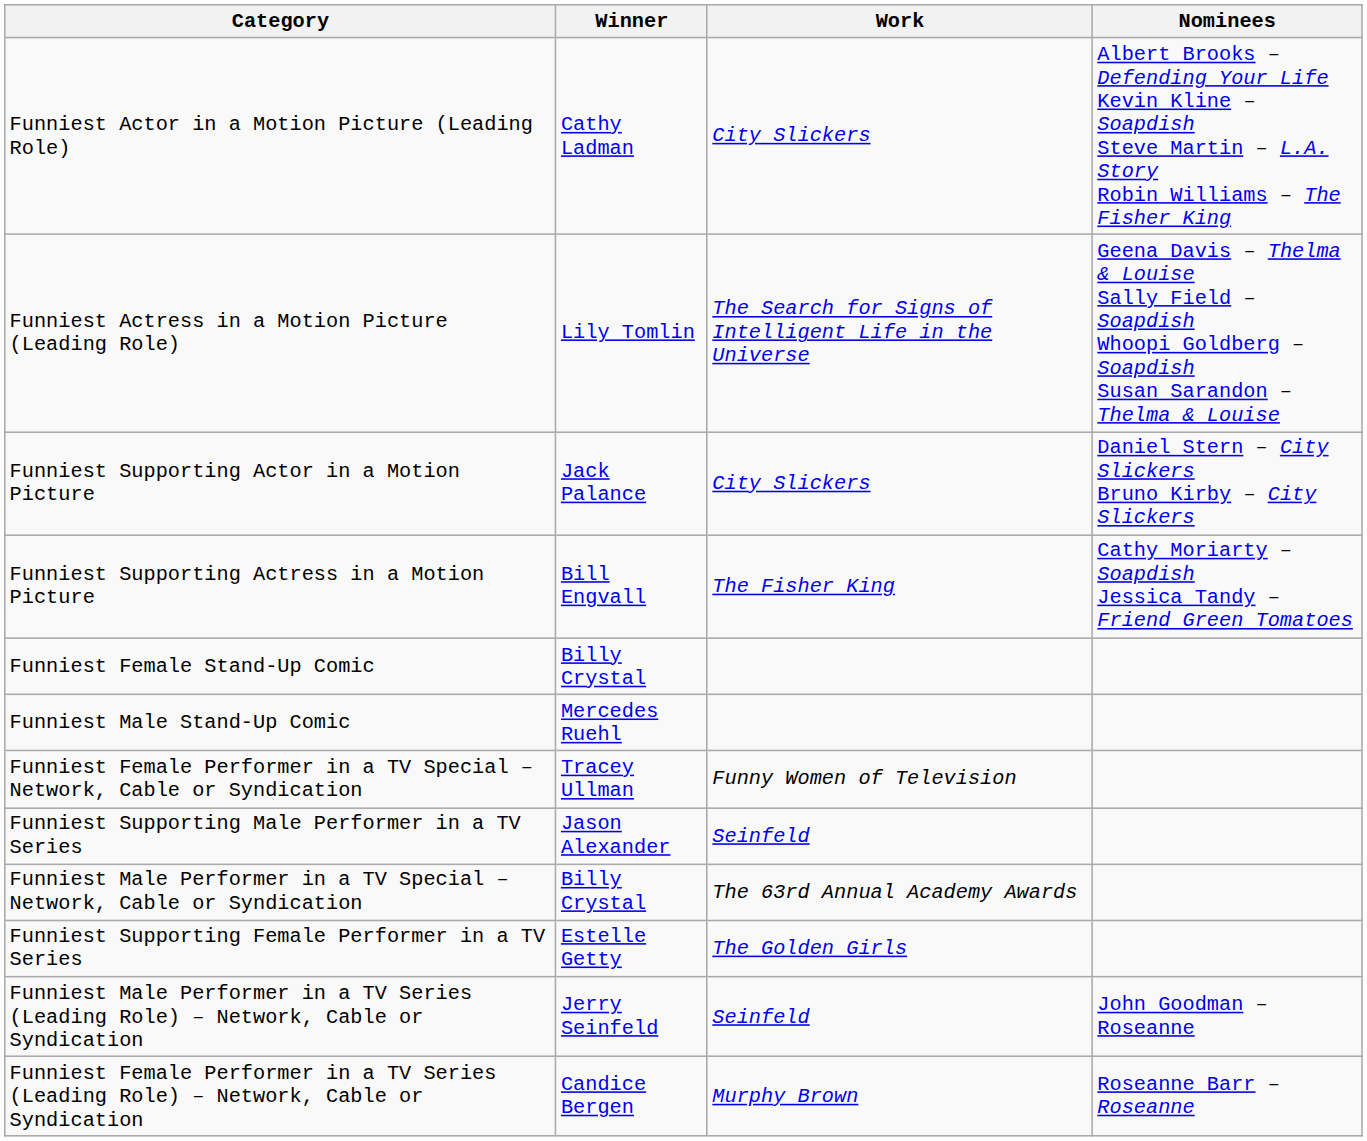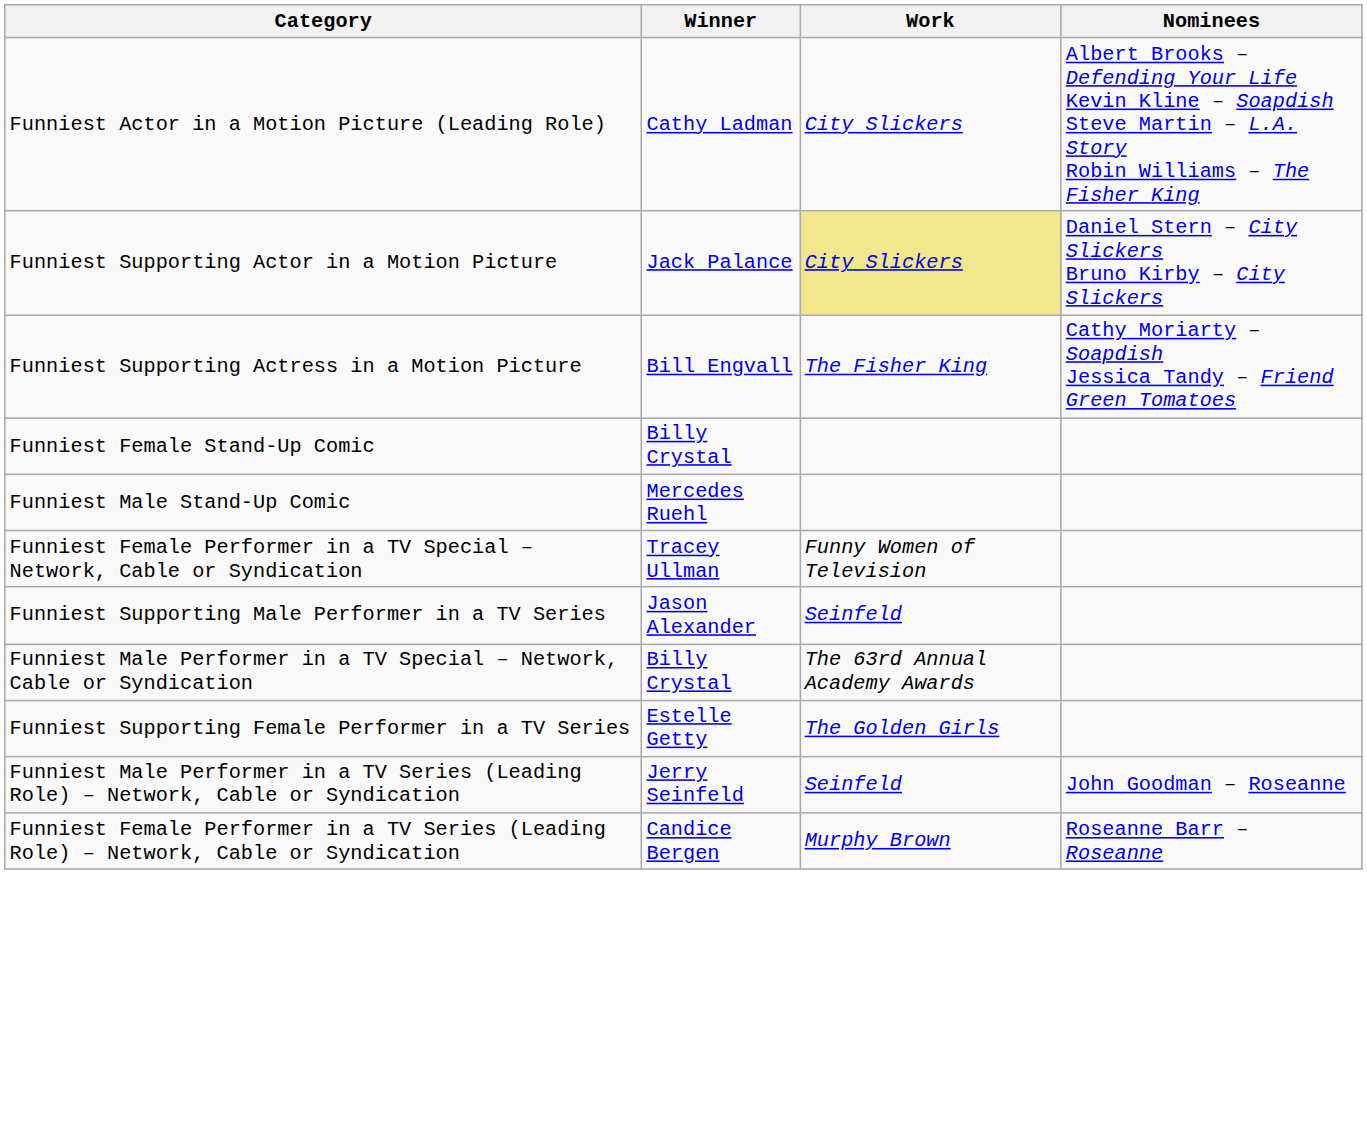 <table class="wikitable sortable">
 <tr>
 <th>Category</th>
 <th>Winner</th>
 <th>Work</th>
 <th class="unsortable">Nominees</th>
 </tr>
 <tr>
 <td>Funniest Actor in a Motion Picture (Leading Role)</td>
 <td><a href='#'>Cathy Ladman</a></td>
 <td><em><a href='#'>City Slickers</a></em></td>
 <td><a href='#'>Albert Brooks</a> – <em><a href='#'>Defending Your Life</a></em><br><a href='#'>Kevin Kline</a> – <em><a href='#'>Soapdish</a></em><br><a href='#'>Steve Martin</a> – <em><a href='#'>L.A. Story</a></em><br><a href='#'>Robin Williams</a> – <em><a href='#'>The Fisher King</a></em></td>
 </tr>
 <tr>
-<td>Funniest Actress in a Motion Picture (Leading Role)</td>
-<td><a href='#'>Lily Tomlin</a></td>
-<td><em><a href='#'>The Search for Signs of Intelligent Life in the Universe</a></em></td>
-<td><a href='#'>Geena Davis</a> – <em><a href='#'>Thelma & Louise</a></em><br><a href='#'>Sally Field</a> – <em><a href='#'>Soapdish</a></em><br><a href='#'>Whoopi Goldberg</a> – <em><a href='#'>Soapdish</a></em><br><a href='#'>Susan Sarandon</a> – <em><a href='#'>Thelma & Louise</a></em></td>
-</tr>
-<tr>
 <td>Funniest Supporting Actor in a Motion Picture</td>
 <td><a href='#'>Jack Palance</a></td>
-<td><em><a href='#'>City Slickers</a></em></td>
+<td style="background: khaki;"><em><a href='#'>City Slickers</a></em></td>
 <td><a href='#'>Daniel Stern</a> – <em><a href='#'>City Slickers</a></em><br><a href='#'>Bruno Kirby</a> – <em><a href='#'>City Slickers</a></em></td>
 </tr>
 <tr>
 <td>Funniest Supporting Actress in a Motion Picture</td>
 <td><a href='#'>Bill Engvall</a></td>
 <td><em><a href='#'>The Fisher King</a></em></td>
 <td><a href='#'>Cathy Moriarty</a> – <em><a href='#'>Soapdish</a></em><br><a href='#'>Jessica Tandy</a> – <em><a href='#'>Friend Green Tomatoes</a></em></td>
 </tr>
 <tr>
 <td>Funniest Female Stand-Up Comic</td>
 <td><a href='#'>Billy Crystal</a></td>
 <td></td>
 <td></td>
 </tr>
 <tr>
 <td>Funniest Male Stand-Up Comic</td>
 <td><a href='#'>Mercedes Ruehl</a></td>
 <td></td>
 <td></td>
 </tr>
 <tr>
 <td>Funniest Female Performer in a TV Special – Network, Cable or Syndication</td>
 <td><a href='#'>Tracey Ullman</a></td>
 <td><em>Funny Women of Television</em></td>
 <td></td>
 </tr>
 <tr>
 <td>Funniest Supporting Male Performer in a TV Series</td>
 <td><a href='#'>Jason Alexander</a></td>
 <td><em><a href='#'>Seinfeld</a></em></td>
 <td></td>
 </tr>
 <tr>
 <td>Funniest Male Performer in a TV Special – Network, Cable or Syndication</td>
 <td><a href='#'>Billy Crystal</a></td>
 <td><em>The 63rd Annual Academy Awards</em></td>
 <td></td>
 </tr>
 <tr>
 <td>Funniest Supporting Female Performer in a TV Series</td>
 <td><a href='#'>Estelle Getty</a></td>
 <td><em><a href='#'>The Golden Girls</a></em></td>
 <td></td>
 </tr>
 <tr>
 <td>Funniest Male Performer in a TV Series (Leading Role) – Network, Cable or Syndication</td>
 <td><a href='#'>Jerry Seinfeld</a></td>
 <td><em><a href='#'>Seinfeld</a></em></td>
 <td><a href='#'>John Goodman</a> – <a href='#'>Roseanne</a></td>
 </tr>
 <tr>
 <td>Funniest Female Performer in a TV Series (Leading Role) – Network, Cable or Syndication</td>
 <td><a href='#'>Candice Bergen</a></td>
 <td><em><a href='#'>Murphy Brown</a></em></td>
 <td><a href='#'>Roseanne Barr</a> – <em><a href='#'>Roseanne</a></em></td>
 </tr>
 </table>
